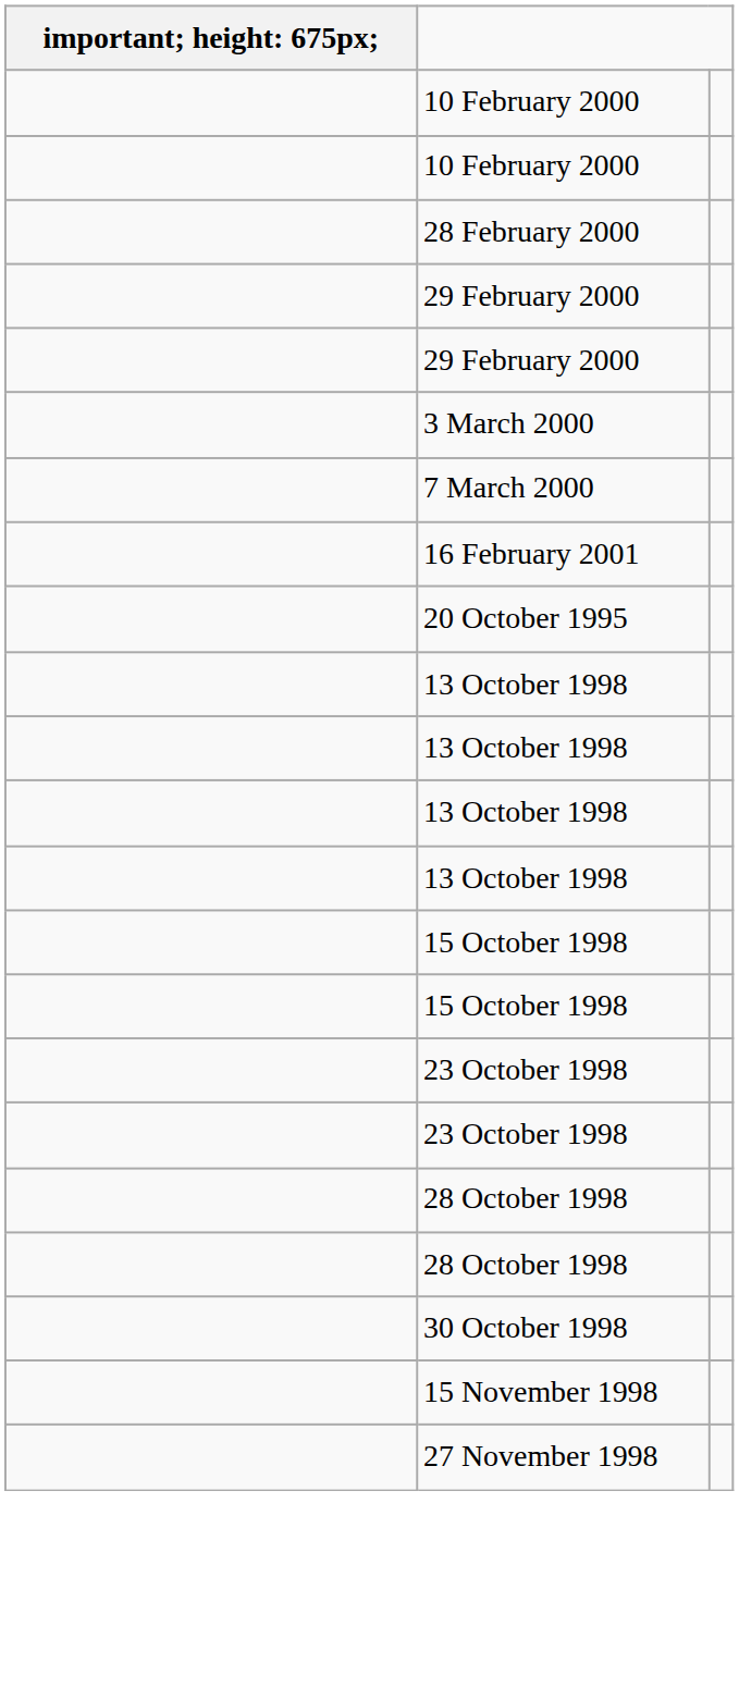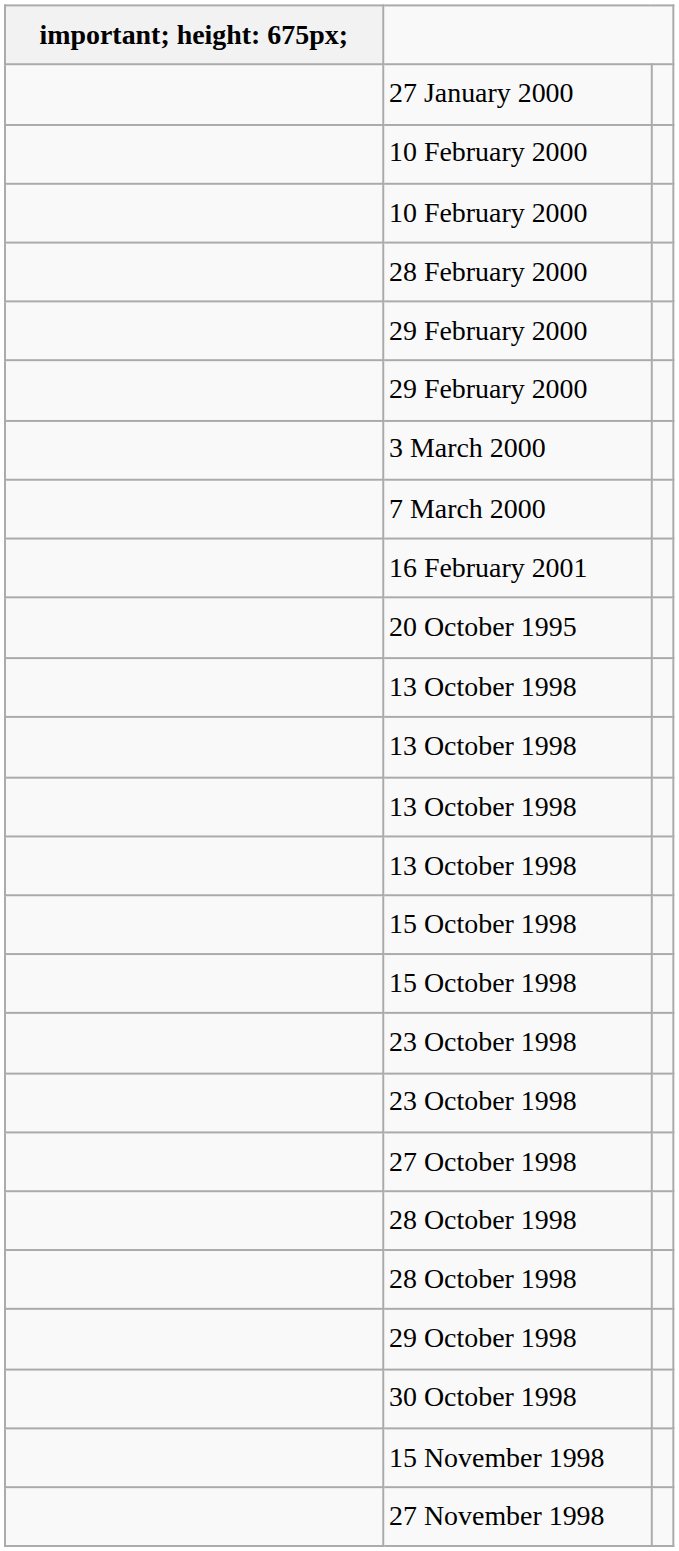 <table class="wikitable" style="font-size: 89%; float: left; width: 24em; margin-right: 1em; line-height: 1.65em">
 <tr>
 <th>important; height: 675px;</th>
+</tr>
+<tr>
+<td></td>
+<td>27 January 2000</td>
+<td><small></small></td>
 </tr>
 <tr>
 <td></td>
 <td>10 February 2000</td>
 <td><small></small></td>
 </tr>
 <tr>
 <td></td>
 <td>10 February 2000</td>
 <td><small></small></td>
 </tr>
 <tr>
 <td></td>
 <td>28 February 2000</td>
 <td><small></small></td>
 </tr>
 <tr>
 <td></td>
 <td>29 February 2000</td>
 <td><small></small></td>
 </tr>
 <tr>
 <td></td>
 <td>29 February 2000</td>
 <td><small></small></td>
 </tr>
 <tr>
 <td></td>
 <td>3 March 2000</td>
 <td><small></small></td>
 </tr>
 <tr>
 <td></td>
 <td>7 March 2000</td>
 <td><small></small></td>
 </tr>
 <tr>
 <td></td>
 <td>16 February 2001</td>
 <td><small></small></td>
 </tr>
 <tr>
 <td></td>
 <td>20 October 1995</td>
 <td><small></small> </td>
 </tr>
 <tr>
 <td></td>
 <td>13 October 1998</td>
 <td><small></small></td>
 </tr>
 <tr>
 <td></td>
 <td>13 October 1998</td>
 <td><small></small></td>
 </tr>
 <tr>
 <td></td>
 <td>13 October 1998</td>
 <td><small></small></td>
 </tr>
 <tr>
 <td></td>
 <td>13 October 1998</td>
 <td><small></small></td>
 </tr>
 <tr>
 <td></td>
 <td>15 October 1998</td>
 <td><small></small></td>
 </tr>
 <tr>
 <td></td>
 <td>15 October 1998</td>
 <td><small></small></td>
 </tr>
 <tr>
 <td></td>
 <td>23 October 1998</td>
 <td><small></small></td>
 </tr>
 <tr>
 <td></td>
 <td>23 October 1998</td>
 <td><small></small></td>
 </tr>
 <tr>
 <td></td>
+<td>27 October 1998</td>
+<td><small></small></td>
+</tr>
+<tr>
+<td></td>
 <td>28 October 1998</td>
 <td><small></small></td>
 </tr>
 <tr>
 <td></td>
 <td>28 October 1998</td>
+<td><small></small></td>
+</tr>
+<tr>
+<td></td>
+<td>29 October 1998</td>
 <td><small></small></td>
 </tr>
 <tr>
 <td></td>
 <td>30 October 1998</td>
 <td><small></small></td>
 </tr>
 <tr>
 <td></td>
 <td>15 November 1998</td>
 <td><small></small></td>
 </tr>
 <tr>
 <td></td>
 <td>27 November 1998</td>
 <td><small></small></td>
 </tr>
 </table>
